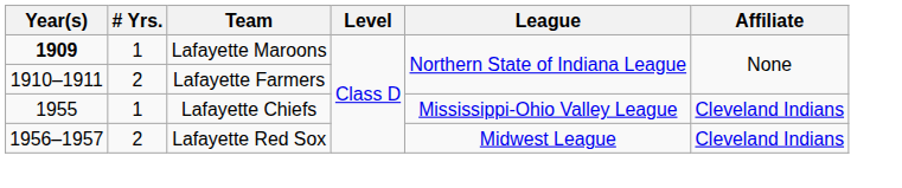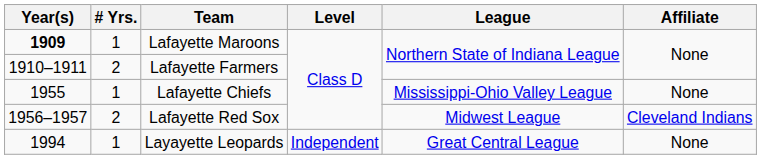 <table class="wikitable" style="text-align:center; font-size: 95%;">
 <tr>
 <th>Year(s)</th>
 <th># Yrs.</th>
 <th>Team</th>
 <th>Level</th>
 <th>League</th>
 <th>Affiliate</th>
 </tr>
 <tr>
 <td><strong>1909</strong></td>
 <td>1</td>
 <td>Lafayette Maroons</td>
 <td rowspan=4><a href='#'>Class D</a></td>
 <td rowspan=2><a href='#'>Northern State of Indiana League</a></td>
 <td rowspan=2>None</td>
 </tr>
 <tr>
 <td>1910–1911</td>
 <td>2</td>
 <td>Lafayette Farmers</td>
 </tr>
 <tr>
 <td>1955</td>
 <td>1</td>
 <td>Lafayette Chiefs</td>
 <td><a href='#'>Mississippi-Ohio Valley League</a></td>
-<td><a href='#'>Cleveland Indians</a></td>
+<td>None</td>
 </tr>
 <tr>
 <td>1956–1957</td>
 <td>2</td>
 <td>Lafayette Red Sox</td>
 <td><a href='#'>Midwest League</a></td>
 <td><a href='#'>Cleveland Indians</a></td>
 </tr>
+<tr>
+<td>1994</td>
+<td>1</td>
+<td>Layayette Leopards</td>
+<td><a href='#'>Independent</a></td>
+<td><a href='#'>Great Central League</a></td>
+<td>None</td>
+</tr>
 </table>
